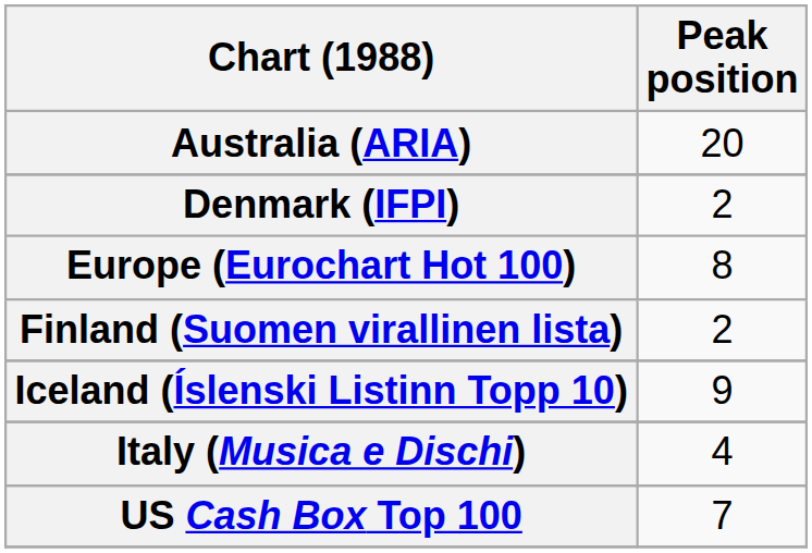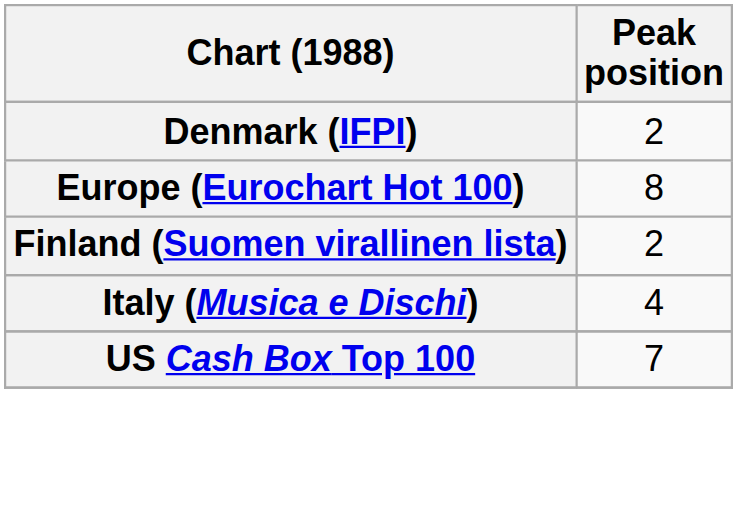 <table class="wikitable sortable plainrowheaders" style="text-align:center">
 <tr>
 <th>Chart (1988)</th>
 <th>Peak<br>position</th>
-</tr>
-<tr>
-<th scope="row">Australia (<a href='#'>ARIA</a>)</th>
-<td>20</td>
 </tr>
 <tr>
 </tr>
 <tr>
 </tr>
 <tr>
 <th scope="row">Denmark (<a href='#'>IFPI</a>)</th>
 <td>2</td>
 </tr>
 <tr>
 <th scope="row">Europe (<a href='#'>Eurochart Hot 100</a>)</th>
 <td>8</td>
 </tr>
 <tr>
 <th scope="row">Finland (<a href='#'>Suomen virallinen lista</a>)</th>
 <td>2</td>
 </tr>
 <tr>
-</tr>
-<tr>
-<th scope="row">Iceland (<a href='#'>Íslenski Listinn Topp 10</a>)</th>
-<td>9</td>
 </tr>
 <tr>
 </tr>
 <tr>
 <th scope="row">Italy (<em><a href='#'>Musica e Dischi</a></em>)</th>
 <td>4</td>
 </tr>
 <tr>
 </tr>
 <tr>
 </tr>
 <tr>
 </tr>
 <tr>
 </tr>
 <tr>
 </tr>
 <tr>
 </tr>
 <tr>
 </tr>
 <tr>
 </tr>
 <tr>
 </tr>
 <tr>
 </tr>
 <tr>
 <th scope="row">US <a href='#'> <em>Cash Box</em> Top 100</a></th>
 <td style="text-align:center;">7</td>
 </tr>
 <tr>
 </tr>
 </table>
